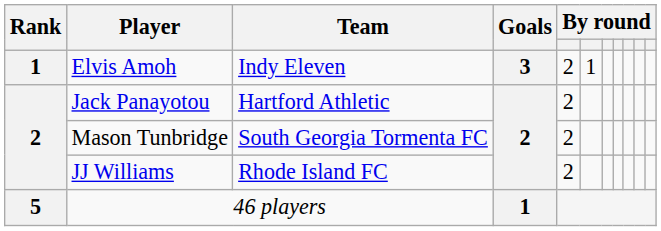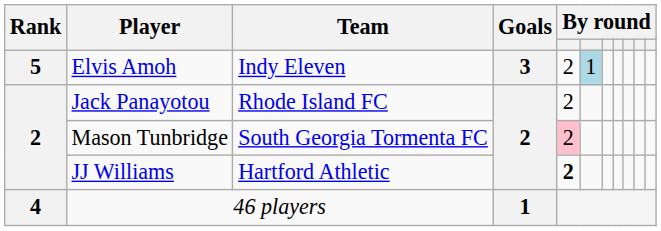 <table class="wikitable" style="text-align:center">
 <tr>
 <th rowspan="2">Rank</th>
 <th rowspan="2">Player</th>
 <th rowspan="2">Team</th>
 <th rowspan="2">Goals</th>
 <th colspan="10">By round</th>
 </tr>
 <tr>
 <th></th>
 <th></th>
 <th></th>
 <th></th>
 <th></th>
 <th></th>
 <th></th>
 </tr>
 <tr>
-<th>1</th>
+<th>5</th>
 <td align="left"> <a href='#'>Elvis Amoh</a></td>
 <td align="left"><a href='#'>Indy Eleven</a></td>
 <th>3</th>
 <td>2</td>
-<td>1</td>
+<td style="background: lightblue;">1</td>
 <td></td>
 <td></td>
 <td></td>
 <td></td>
 <td></td>
 </tr>
 <tr>
 <th rowspan="3">2</th>
 <td align="left"> <a href='#'>Jack Panayotou</a></td>
-<td align="left"><a href='#'>Hartford Athletic</a></td>
+<td align="left"><a href='#'>Rhode Island FC</a></td>
 <th rowspan="3">2</th>
 <td>2</td>
 <td></td>
 <td></td>
 <td></td>
 <td></td>
 <td></td>
 <td></td>
 </tr>
 <tr>
 <td align="left"> Mason Tunbridge</td>
 <td align="left"><a href='#'>South Georgia Tormenta FC</a></td>
-<td>2</td>
+<td style="background: pink;">2</td>
 <td></td>
 <td></td>
 <td></td>
 <td></td>
 <td></td>
 <td></td>
 </tr>
 <tr>
 <td align="left"> <a href='#'>JJ Williams</a></td>
-<td align="left"><a href='#'>Rhode Island FC</a></td>
-<td>2</td>
+<td align="left"><a href='#'>Hartford Athletic</a></td>
+<td><strong>2</strong></td>
 <td></td>
 <td></td>
 <td></td>
 <td></td>
 <td></td>
 <td></td>
 </tr>
 <tr>
-<th>5</th>
+<th>4</th>
 <td colspan="2"><em>46 players</em></td>
 <th>1</th>
 <td bgcolor="whitesmoke" colspan="7"></td>
 </tr>
 </table>
